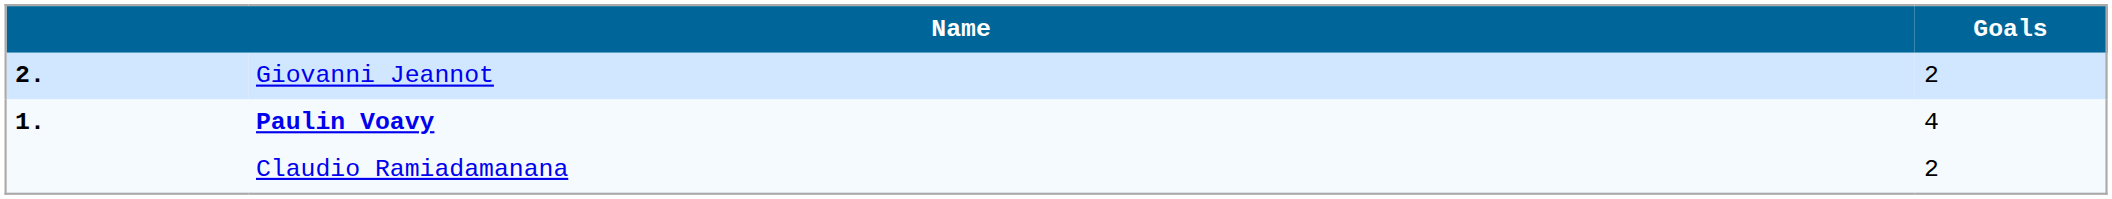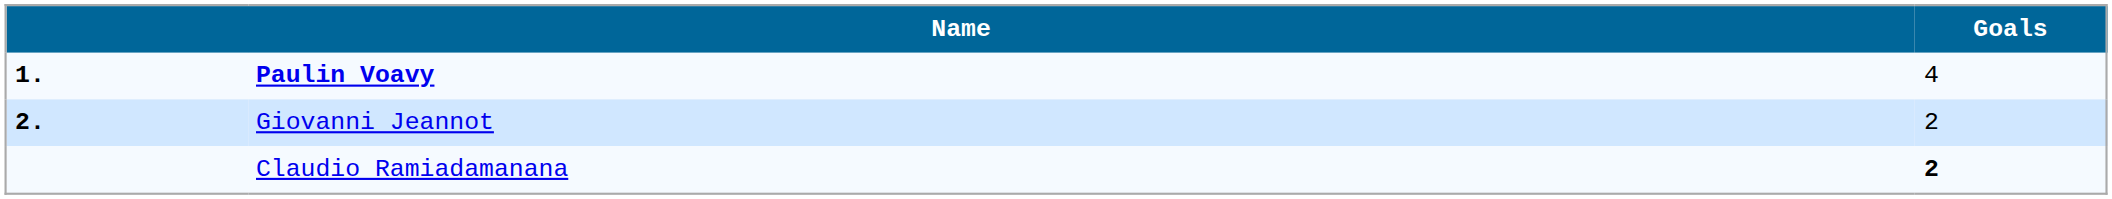 <table align=center cellpadding="4" cellspacing="0" style="background: #f9f9f9; border: 1px #aaa solid; border-collapse: collapse; font-size: 90%;" width=50%>
 <tr align=center bgcolor=#006699 style="color:white;">
 <th width=50% colspan=2>Name</th>
 <th width=5%>Goals</th>
+</tr>
+<tr bgcolor=#F5FAFF>
+<td><strong>1.</strong></td>
+<td> <strong><a href='#'>Paulin Voavy</a></strong></td>
+<td>4</td>
 </tr>
 <tr bgcolor=#D0E7FF>
 <td><strong>2.</strong></td>
 <td> <a href='#'>Giovanni Jeannot</a></td>
 <td>2</td>
 </tr>
 <tr bgcolor=#F5FAFF>
-<td><strong>1.</strong></td>
-<td> <strong><a href='#'>Paulin Voavy</a></strong></td>
-<td>4</td>
-</tr>
-<tr bgcolor=#F5FAFF>
 <td></td>
 <td> <a href='#'>Claudio Ramiadamanana</a></td>
-<td>2</td>
+<td><strong>2</strong></td>
 </tr>
 </table>
